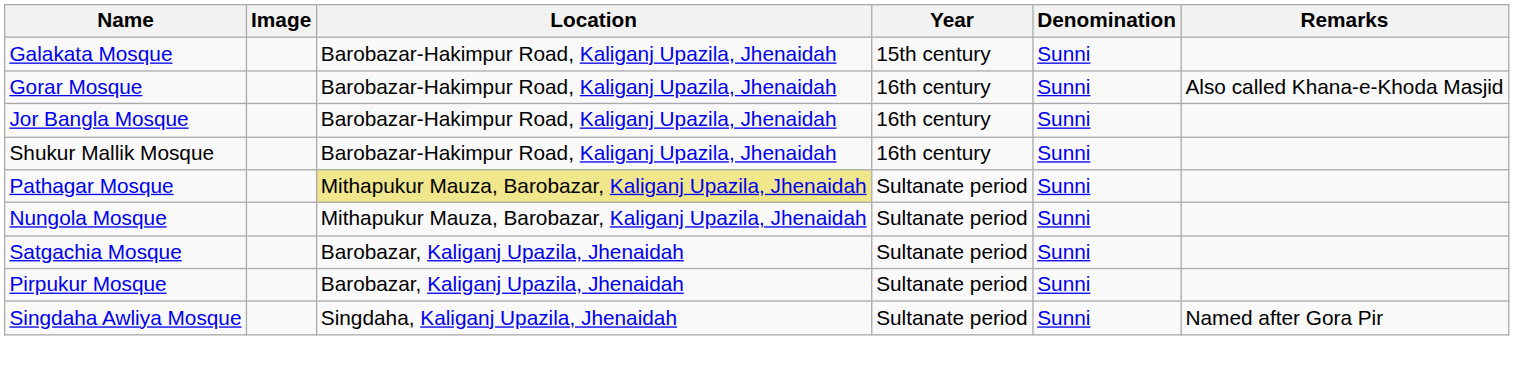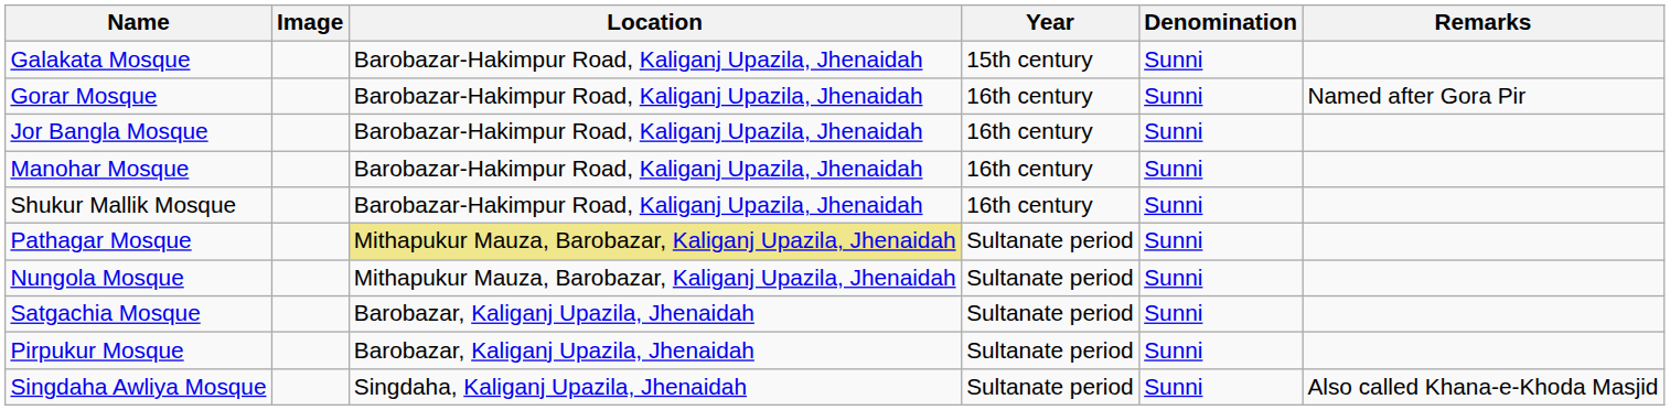 <table class="wikitable sortable">
 <tr>
 <th>Name</th>
 <th align=center class=unsortable>Image</th>
 <th>Location</th>
 <th>Year</th>
 <th>Denomination</th>
 <th align=left class=unsortable>Remarks</th>
 </tr>
 <tr valign=top>
 <td><a href='#'>Galakata Mosque</a></td>
 <td></td>
 <td>Barobazar-Hakimpur Road, <a href='#'>Kaliganj Upazila, Jhenaidah</a></td>
 <td>15th century</td>
 <td><a href='#'>Sunni</a></td>
 <td></td>
 </tr>
 <tr valign=top>
 <td><a href='#'>Gorar Mosque</a></td>
 <td></td>
 <td>Barobazar-Hakimpur Road, <a href='#'>Kaliganj Upazila, Jhenaidah</a></td>
 <td>16th century</td>
 <td><a href='#'>Sunni</a></td>
-<td>Also called Khana-e-Khoda Masjid</td>
+<td>Named after Gora Pir</td>
 </tr>
 <tr valign=top>
 <td><a href='#'>Jor Bangla Mosque</a></td>
+<td></td>
+<td>Barobazar-Hakimpur Road, <a href='#'>Kaliganj Upazila, Jhenaidah</a></td>
+<td>16th century</td>
+<td><a href='#'>Sunni</a></td>
+<td></td>
+</tr>
+<tr valign=top>
+<td><a href='#'>Manohar Mosque</a></td>
 <td></td>
 <td>Barobazar-Hakimpur Road, <a href='#'>Kaliganj Upazila, Jhenaidah</a></td>
 <td>16th century</td>
 <td><a href='#'>Sunni</a></td>
 <td></td>
 </tr>
 <tr valign=top>
 <td>Shukur Mallik Mosque</td>
 <td></td>
 <td>Barobazar-Hakimpur Road, <a href='#'>Kaliganj Upazila, Jhenaidah</a></td>
 <td>16th century</td>
 <td><a href='#'>Sunni</a></td>
 <td></td>
 </tr>
 <tr valign=top>
 <td><a href='#'>Pathagar Mosque</a></td>
 <td></td>
 <td style="background: khaki;">Mithapukur Mauza, Barobazar, <a href='#'>Kaliganj Upazila, Jhenaidah</a></td>
 <td>Sultanate period</td>
 <td><a href='#'>Sunni</a></td>
 <td></td>
 </tr>
 <tr valign=top>
 <td><a href='#'>Nungola Mosque</a></td>
 <td></td>
 <td>Mithapukur Mauza, Barobazar, <a href='#'>Kaliganj Upazila, Jhenaidah</a></td>
 <td>Sultanate period</td>
 <td><a href='#'>Sunni</a></td>
 <td></td>
 </tr>
 <tr valign=top>
 <td><a href='#'>Satgachia Mosque</a></td>
 <td></td>
 <td>Barobazar, <a href='#'>Kaliganj Upazila, Jhenaidah</a></td>
 <td>Sultanate period</td>
 <td><a href='#'>Sunni</a></td>
 <td></td>
 </tr>
 <tr valign=top>
 <td><a href='#'>Pirpukur Mosque</a></td>
 <td></td>
 <td>Barobazar, <a href='#'>Kaliganj Upazila, Jhenaidah</a></td>
 <td>Sultanate period</td>
 <td><a href='#'>Sunni</a></td>
 <td></td>
 </tr>
 <tr valign=top>
 <td><a href='#'>Singdaha Awliya Mosque</a></td>
 <td></td>
 <td>Singdaha, <a href='#'>Kaliganj Upazila, Jhenaidah</a></td>
 <td>Sultanate period</td>
 <td><a href='#'>Sunni</a></td>
-<td>Named after Gora Pir</td>
+<td>Also called Khana-e-Khoda Masjid</td>
 </tr>
 </table>
